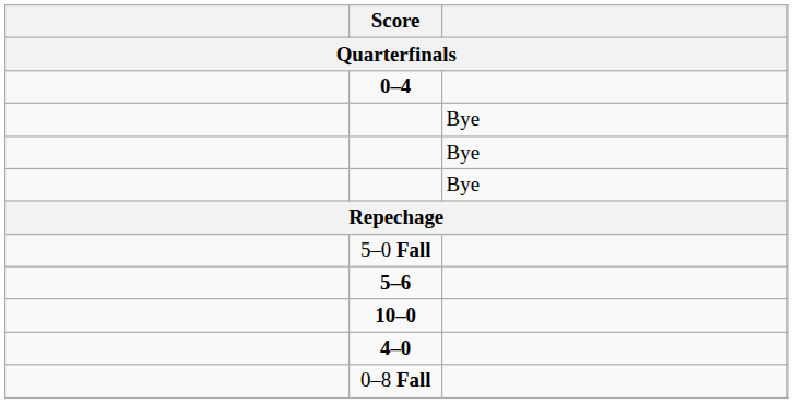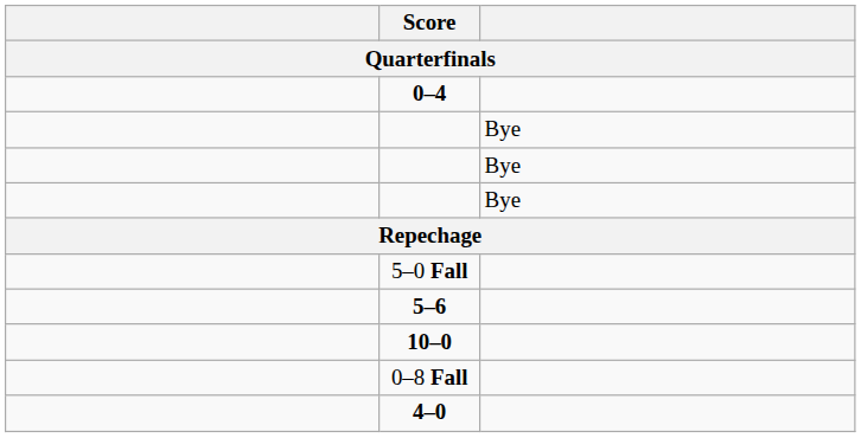 <table class="wikitable" style="text-align: left;">
 <tr>
 <th align="right" width="270"></th>
 <th width="65">Score</th>
 <th align="left" width="270"></th>
 </tr>
 <tr>
 <th colspan="3">Quarterfinals</th>
 </tr>
 <tr>
 <td></td>
 <td align=center><strong>0–4</strong></td>
 <td><strong></strong></td>
 </tr>
 <tr>
 <td><strong></strong></td>
 <td align=center></td>
 <td>Bye</td>
 </tr>
 <tr>
 <td><strong></strong></td>
 <td align=center></td>
 <td>Bye</td>
 </tr>
 <tr>
 <td><strong></strong></td>
 <td align=center></td>
 <td>Bye</td>
 </tr>
 <tr>
 <th colspan="3">Repechage</th>
 </tr>
 <tr>
 <td><strong></strong></td>
 <td align=center>5–0 <strong>Fall</strong></td>
 <td></td>
 </tr>
 <tr>
 <td></td>
 <td align=center><strong>5–6</strong></td>
 <td><strong></strong></td>
 </tr>
 <tr>
 <td><strong></strong></td>
 <td align=center><strong>10–0</strong></td>
 <td></td>
 </tr>
 <tr>
+<td></td>
+<td align=center>0–8 <strong>Fall</strong></td>
+<td><strong></strong></td>
+</tr>
+<tr>
 <td><strong></strong></td>
 <td align=center><strong>4–0</strong></td>
 <td></td>
 </tr>
-<tr>
-<td></td>
-<td align=center>0–8 <strong>Fall</strong></td>
-<td><strong></strong></td>
-</tr>
 </table>
